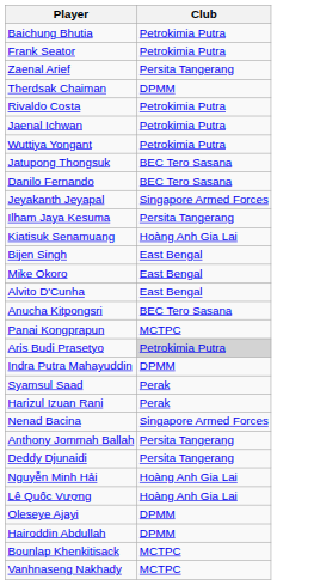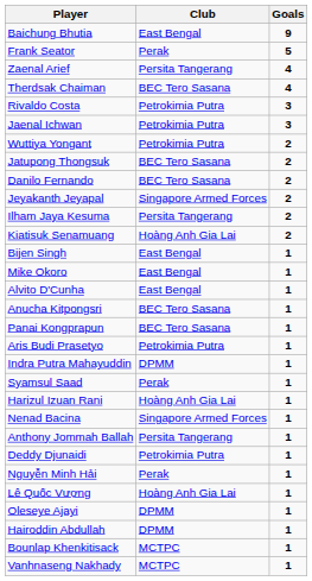 <table class="wikitable">
 <tr>
 <th>Player</th>
 <th>Club</th>
+<th>Goals</th>
 </tr>
 <tr>
 <td> <a href='#'>Baichung Bhutia</a></td>
-<td> <a href='#'>Petrokimia Putra</a></td>
+<td> <a href='#'>East Bengal</a></td>
+<td align=center><strong>9</strong></td>
 </tr>
 <tr>
 <td> <a href='#'>Frank Seator</a></td>
-<td> <a href='#'>Petrokimia Putra</a></td>
+<td> <a href='#'>Perak</a></td>
+<td align=center><strong>5</strong></td>
 </tr>
 <tr>
 <td> <a href='#'>Zaenal Arief</a></td>
 <td> <a href='#'>Persita Tangerang</a></td>
+<td align=center><strong>4</strong></td>
 </tr>
 <tr>
 <td> <a href='#'>Therdsak Chaiman</a></td>
-<td> <a href='#'>DPMM</a></td>
+<td> <a href='#'>BEC Tero Sasana</a></td>
+<td align=center><strong>4</strong></td>
 </tr>
 <tr>
 <td> <a href='#'>Rivaldo Costa</a></td>
 <td> <a href='#'>Petrokimia Putra</a></td>
+<td align=center><strong>3</strong></td>
 </tr>
 <tr>
 <td> <a href='#'>Jaenal Ichwan</a></td>
 <td> <a href='#'>Petrokimia Putra</a></td>
+<td align=center><strong>3</strong></td>
 </tr>
 <tr>
 <td> <a href='#'>Wuttiya Yongant</a></td>
 <td> <a href='#'>Petrokimia Putra</a></td>
+<td align=center><strong>2</strong></td>
 </tr>
 <tr>
 <td> <a href='#'>Jatupong Thongsuk</a></td>
 <td> <a href='#'>BEC Tero Sasana</a></td>
+<td align=center><strong>2</strong></td>
 </tr>
 <tr>
 <td> <a href='#'>Danilo Fernando</a></td>
 <td> <a href='#'>BEC Tero Sasana</a></td>
+<td align=center><strong>2</strong></td>
 </tr>
 <tr>
 <td> <a href='#'>Jeyakanth Jeyapal</a></td>
 <td> <a href='#'>Singapore Armed Forces</a></td>
+<td align=center><strong>2</strong></td>
 </tr>
 <tr>
 <td> <a href='#'>Ilham Jaya Kesuma</a></td>
 <td> <a href='#'>Persita Tangerang</a></td>
+<td align=center><strong>2</strong></td>
 </tr>
 <tr>
 <td> <a href='#'>Kiatisuk Senamuang</a></td>
 <td> <a href='#'>Hoàng Anh Gia Lai</a></td>
+<td align=center><strong>2</strong></td>
 </tr>
 <tr>
 <td> <a href='#'>Bijen Singh</a></td>
 <td> <a href='#'>East Bengal</a></td>
+<td align=center><strong>1</strong></td>
 </tr>
 <tr>
 <td> <a href='#'>Mike Okoro</a></td>
 <td> <a href='#'>East Bengal</a></td>
+<td align=center><strong>1</strong></td>
 </tr>
 <tr>
 <td> <a href='#'>Alvito D'Cunha</a></td>
 <td> <a href='#'>East Bengal</a></td>
+<td align=center><strong>1</strong></td>
 </tr>
 <tr>
 <td> <a href='#'>Anucha Kitpongsri</a></td>
 <td> <a href='#'>BEC Tero Sasana</a></td>
+<td align=center><strong>1</strong></td>
 </tr>
 <tr>
 <td> <a href='#'>Panai Kongprapun</a></td>
-<td> <a href='#'>MCTPC</a></td>
+<td> <a href='#'>BEC Tero Sasana</a></td>
+<td align=center><strong>1</strong></td>
 </tr>
 <tr>
 <td> <a href='#'>Aris Budi Prasetyo</a></td>
-<td style="background: lightgrey;"> <a href='#'>Petrokimia Putra</a></td>
+<td> <a href='#'>Petrokimia Putra</a></td>
+<td align=center><strong>1</strong></td>
 </tr>
 <tr>
 <td> <a href='#'>Indra Putra Mahayuddin</a></td>
 <td> <a href='#'>DPMM</a></td>
+<td align=center><strong>1</strong></td>
 </tr>
 <tr>
 <td> <a href='#'>Syamsul Saad</a></td>
 <td> <a href='#'>Perak</a></td>
+<td align=center><strong>1</strong></td>
 </tr>
 <tr>
 <td> <a href='#'>Harizul Izuan Rani</a></td>
-<td> <a href='#'>Perak</a></td>
+<td> <a href='#'>Hoàng Anh Gia Lai</a></td>
+<td align=center><strong>1</strong></td>
 </tr>
 <tr>
 <td> <a href='#'>Nenad Bacina</a></td>
 <td> <a href='#'>Singapore Armed Forces</a></td>
+<td align=center><strong>1</strong></td>
 </tr>
 <tr>
 <td> <a href='#'>Anthony Jommah Ballah</a></td>
 <td> <a href='#'>Persita Tangerang</a></td>
+<td align=center><strong>1</strong></td>
 </tr>
 <tr>
 <td> <a href='#'>Deddy Djunaidi</a></td>
-<td> <a href='#'>Persita Tangerang</a></td>
+<td> <a href='#'>Petrokimia Putra</a></td>
+<td align=center><strong>1</strong></td>
 </tr>
 <tr>
 <td> <a href='#'>Nguyễn Minh Hải</a></td>
-<td> <a href='#'>Hoàng Anh Gia Lai</a></td>
+<td> <a href='#'>Perak</a></td>
+<td align=center><strong>1</strong></td>
 </tr>
 <tr>
 <td> <a href='#'>Lê Quốc Vượng</a></td>
 <td> <a href='#'>Hoàng Anh Gia Lai</a></td>
+<td align=center><strong>1</strong></td>
 </tr>
 <tr>
 <td> <a href='#'>Oleseye Ajayi</a></td>
 <td> <a href='#'>DPMM</a></td>
+<td align=center><strong>1</strong></td>
 </tr>
 <tr>
 <td> <a href='#'>Hairoddin Abdullah</a></td>
 <td> <a href='#'>DPMM</a></td>
+<td align=center><strong>1</strong></td>
 </tr>
 <tr>
 <td> <a href='#'>Bounlap Khenkitisack</a></td>
 <td> <a href='#'>MCTPC</a></td>
+<td align=center><strong>1</strong></td>
 </tr>
 <tr>
 <td> <a href='#'>Vanhnaseng Nakhady</a></td>
 <td> <a href='#'>MCTPC</a></td>
+<td align=center><strong>1</strong></td>
 </tr>
 </table>
